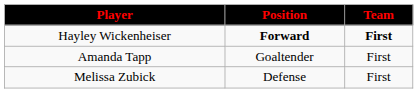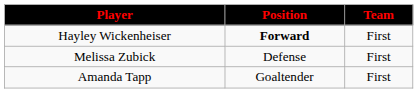 <table class="wikitable" width="80%">
 <tr align="center"  style="background:black;color:red;">
 <td><strong>Player</strong></td>
 <td><strong>Position</strong></td>
 <td><strong>Team</strong></td>
 </tr>
 <tr align="center" bgcolor="">
 <td>Hayley Wickenheiser</td>
 <td><strong>Forward</strong></td>
-<td><strong>First</strong></td>
-</tr>
-<tr align="center" bgcolor="">
-<td>Amanda Tapp</td>
-<td>Goaltender</td>
 <td>First</td>
 </tr>
 <tr align="center" bgcolor="">
 <td>Melissa Zubick</td>
 <td>Defense</td>
 <td>First</td>
 </tr>
+<tr align="center" bgcolor="">
+<td>Amanda Tapp</td>
+<td>Goaltender</td>
+<td>First</td>
+</tr>
 </table>
